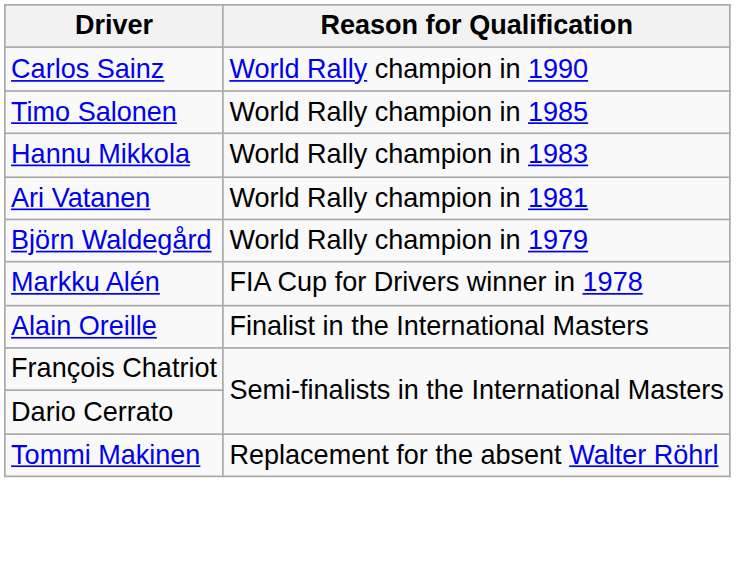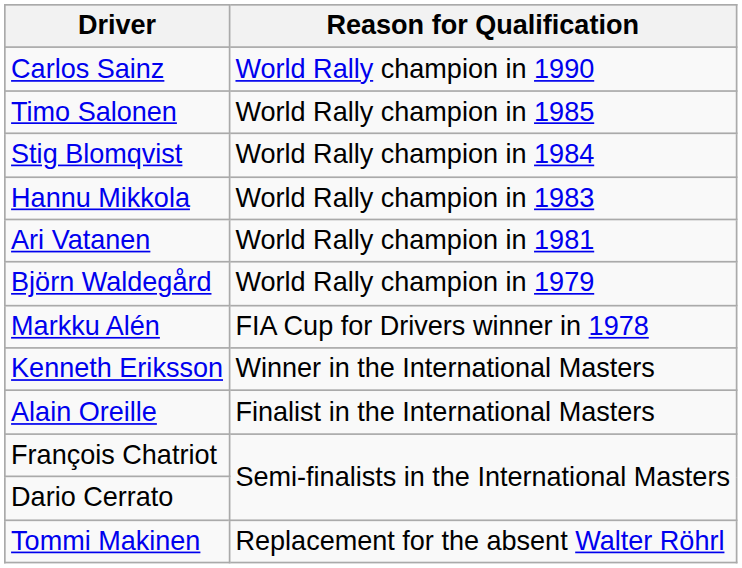 <table class="wikitable">
 <tr>
 <th>Driver</th>
 <th>Reason for Qualification</th>
 </tr>
 <tr>
 <td> <a href='#'>Carlos Sainz</a></td>
 <td><a href='#'>World Rally</a> champion in <a href='#'>1990</a></td>
 </tr>
 <tr>
 <td> <a href='#'>Timo Salonen</a></td>
 <td>World Rally champion in <a href='#'>1985</a></td>
+</tr>
+<tr>
+<td> <a href='#'>Stig Blomqvist</a></td>
+<td>World Rally champion in <a href='#'>1984</a></td>
 </tr>
 <tr>
 <td> <a href='#'>Hannu Mikkola</a></td>
 <td>World Rally champion in <a href='#'>1983</a></td>
 </tr>
 <tr>
 <td> <a href='#'>Ari Vatanen</a></td>
 <td>World Rally champion in <a href='#'>1981</a></td>
 </tr>
 <tr>
 <td> <a href='#'>Björn Waldegård</a></td>
 <td>World Rally champion in <a href='#'>1979</a></td>
 </tr>
 <tr>
 <td> <a href='#'>Markku Alén</a></td>
 <td>FIA Cup for Drivers winner in <a href='#'>1978</a></td>
 </tr>
 <tr>
+<td> <a href='#'>Kenneth Eriksson</a></td>
+<td>Winner in the International Masters</td>
+</tr>
+<tr>
 <td> <a href='#'>Alain Oreille</a></td>
 <td>Finalist in the International Masters</td>
 </tr>
 <tr>
 <td> François Chatriot</td>
 <td rowspan=2>Semi-finalists in the International Masters</td>
 </tr>
 <tr>
 <td> Dario Cerrato</td>
 </tr>
 <tr>
 <td> <a href='#'>Tommi Makinen</a></td>
 <td>Replacement for the absent <a href='#'>Walter Röhrl</a></td>
 </tr>
 </table>
